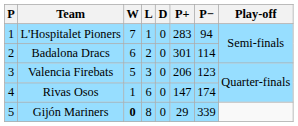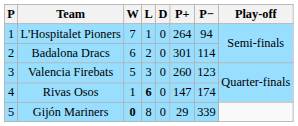 <table class="wikitable sortable" style="text-align: center;">
 <tr>
 <th style="text-align:center;">P</th>
 <th style="text-align:center;">Team</th>
 <th style="text-align:center;">W</th>
 <th style="text-align:center;">L</th>
 <th style="text-align:center;">D</th>
 <th style="text-align:center;">P+</th>
 <th style="text-align:center;">P−</th>
 <th style="text-align:center;">Play-off</th>
 </tr>
 <tr ! style="background:#97DEFF;">
 <td>1</td>
 <td>L'Hospitalet Pioners</td>
 <td>7</td>
 <td>1</td>
 <td>0</td>
-<td>283</td>
+<td>264</td>
 <td>94</td>
 <td rowspan="2" style="text-align:center;">Semi-finals</td>
 </tr>
 <tr ! style="background:#97DEFF;">
 <td>2</td>
 <td>Badalona Dracs</td>
 <td>6</td>
 <td>2</td>
 <td>0</td>
 <td>301</td>
 <td>114</td>
 </tr>
 <tr ! style="background:#97DEFF;">
 <td>3</td>
 <td>Valencia Firebats</td>
 <td>5</td>
 <td>3</td>
 <td>0</td>
-<td>206</td>
+<td>260</td>
 <td>123</td>
 <td rowspan="2" style="text-align:center;">Quarter-finals</td>
 </tr>
 <tr ! style="background:#97DEFF;">
 <td>4</td>
 <td>Rivas Osos</td>
 <td>1</td>
-<td>6</td>
+<td><strong>6</strong></td>
 <td>0</td>
 <td>147</td>
 <td>174</td>
 </tr>
 <tr ! style="background:#97DEFF;">
 <td>5</td>
 <td>Gijón Mariners</td>
 <td><strong>0</strong></td>
 <td>8</td>
 <td>0</td>
 <td>29</td>
 <td>339</td>
 </tr>
 </table>
